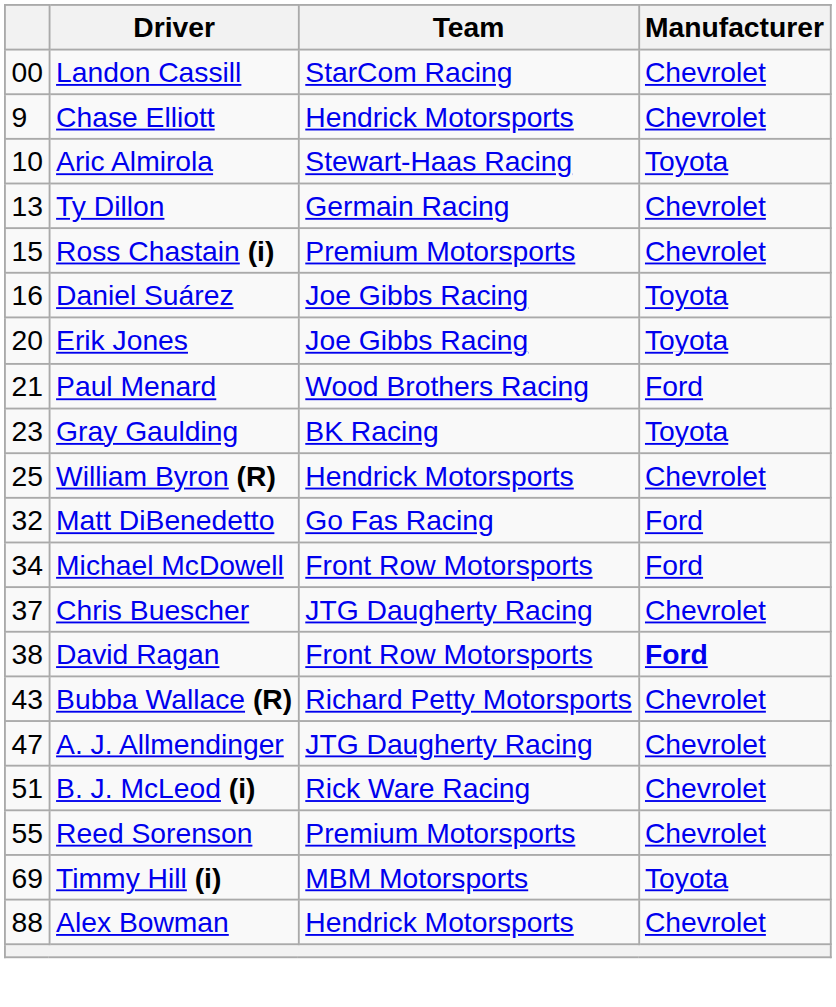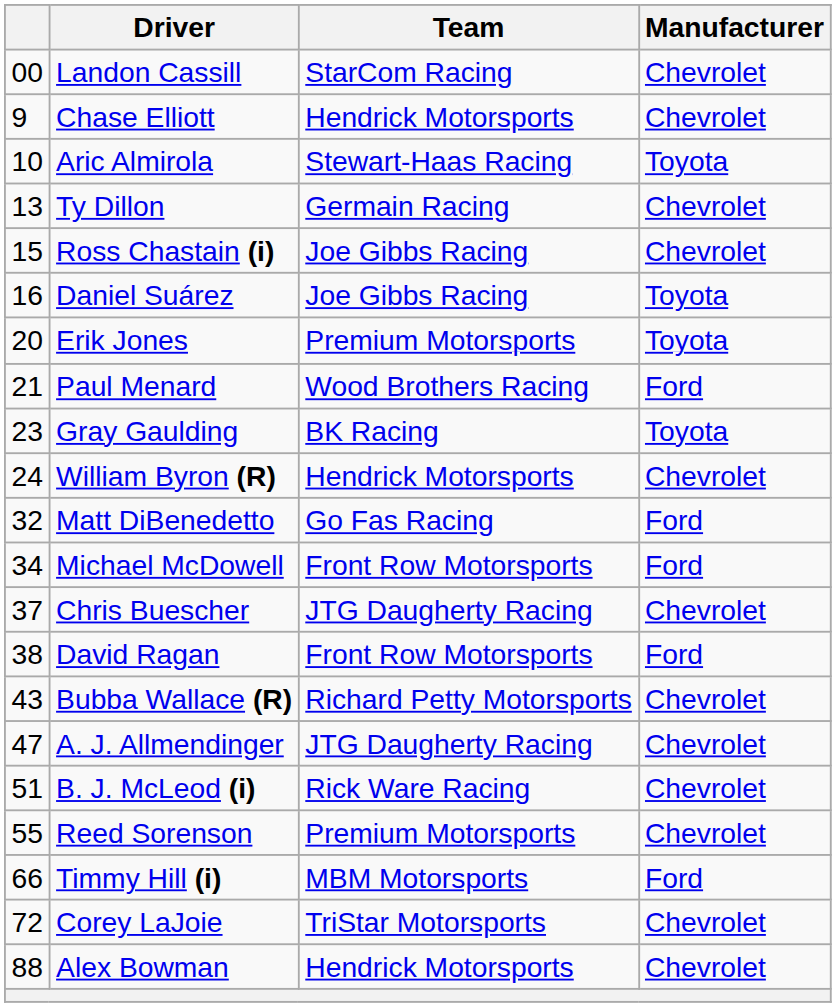 <table class="wikitable" style="font-size:95%">
 <tr>
 <th></th>
 <th>Driver</th>
 <th>Team</th>
 <th>Manufacturer</th>
 </tr>
 <tr>
 <td>00</td>
 <td><a href='#'>Landon Cassill</a></td>
 <td><a href='#'>StarCom Racing</a></td>
 <td><a href='#'>Chevrolet</a></td>
 </tr>
 <tr>
 <td>9</td>
 <td><a href='#'>Chase Elliott</a></td>
 <td><a href='#'>Hendrick Motorsports</a></td>
 <td><a href='#'>Chevrolet</a></td>
 </tr>
 <tr>
 <td>10</td>
 <td><a href='#'>Aric Almirola</a></td>
 <td><a href='#'>Stewart-Haas Racing</a></td>
 <td><a href='#'>Toyota</a></td>
 </tr>
 <tr>
 <td>13</td>
 <td><a href='#'>Ty Dillon</a></td>
 <td><a href='#'>Germain Racing</a></td>
 <td><a href='#'>Chevrolet</a></td>
 </tr>
 <tr>
 <td>15</td>
 <td><a href='#'>Ross Chastain</a> <strong>(i)</strong></td>
-<td><a href='#'>Premium Motorsports</a></td>
+<td><a href='#'>Joe Gibbs Racing</a></td>
 <td><a href='#'>Chevrolet</a></td>
 </tr>
 <tr>
 <td>16</td>
 <td><a href='#'>Daniel Suárez</a></td>
 <td><a href='#'>Joe Gibbs Racing</a></td>
 <td><a href='#'>Toyota</a></td>
 </tr>
 <tr>
 <td>20</td>
 <td><a href='#'>Erik Jones</a></td>
-<td><a href='#'>Joe Gibbs Racing</a></td>
+<td><a href='#'>Premium Motorsports</a></td>
 <td><a href='#'>Toyota</a></td>
 </tr>
 <tr>
 <td>21</td>
 <td><a href='#'>Paul Menard</a></td>
 <td><a href='#'>Wood Brothers Racing</a></td>
 <td><a href='#'>Ford</a></td>
 </tr>
 <tr>
 <td>23</td>
 <td><a href='#'>Gray Gaulding</a></td>
 <td><a href='#'>BK Racing</a></td>
 <td><a href='#'>Toyota</a></td>
 </tr>
 <tr>
-<td>25</td>
+<td>24</td>
 <td><a href='#'>William Byron</a> <strong>(R)</strong></td>
 <td><a href='#'>Hendrick Motorsports</a></td>
 <td><a href='#'>Chevrolet</a></td>
 </tr>
 <tr>
 <td>32</td>
 <td><a href='#'>Matt DiBenedetto</a></td>
 <td><a href='#'>Go Fas Racing</a></td>
 <td><a href='#'>Ford</a></td>
 </tr>
 <tr>
 <td>34</td>
 <td><a href='#'>Michael McDowell</a></td>
 <td><a href='#'>Front Row Motorsports</a></td>
 <td><a href='#'>Ford</a></td>
 </tr>
 <tr>
 <td>37</td>
 <td><a href='#'>Chris Buescher</a></td>
 <td><a href='#'>JTG Daugherty Racing</a></td>
 <td><a href='#'>Chevrolet</a></td>
 </tr>
 <tr>
 <td>38</td>
 <td><a href='#'>David Ragan</a></td>
 <td><a href='#'>Front Row Motorsports</a></td>
-<td><strong><a href='#'>Ford</a></strong></td>
+<td><a href='#'>Ford</a></td>
 </tr>
 <tr>
 <td>43</td>
 <td><a href='#'>Bubba Wallace</a> <strong>(R)</strong></td>
 <td><a href='#'>Richard Petty Motorsports</a></td>
 <td><a href='#'>Chevrolet</a></td>
 </tr>
 <tr>
 <td>47</td>
 <td><a href='#'>A. J. Allmendinger</a></td>
 <td><a href='#'>JTG Daugherty Racing</a></td>
 <td><a href='#'>Chevrolet</a></td>
 </tr>
 <tr>
 <td>51</td>
 <td><a href='#'>B. J. McLeod</a> <strong>(i)</strong></td>
 <td><a href='#'>Rick Ware Racing</a></td>
 <td><a href='#'>Chevrolet</a></td>
 </tr>
 <tr>
 <td>55</td>
 <td><a href='#'>Reed Sorenson</a></td>
 <td><a href='#'>Premium Motorsports</a></td>
 <td><a href='#'>Chevrolet</a></td>
 </tr>
 <tr>
-<td>69</td>
+<td>66</td>
 <td><a href='#'>Timmy Hill</a> <strong>(i)</strong></td>
 <td><a href='#'>MBM Motorsports</a></td>
-<td><a href='#'>Toyota</a></td>
+<td><a href='#'>Ford</a></td>
+</tr>
+<tr>
+<td>72</td>
+<td><a href='#'>Corey LaJoie</a></td>
+<td><a href='#'>TriStar Motorsports</a></td>
+<td><a href='#'>Chevrolet</a></td>
 </tr>
 <tr>
 <td>88</td>
 <td><a href='#'>Alex Bowman</a></td>
 <td><a href='#'>Hendrick Motorsports</a></td>
 <td><a href='#'>Chevrolet</a></td>
 </tr>
 <tr>
 <th colspan="4"></th>
 </tr>
 </table>
